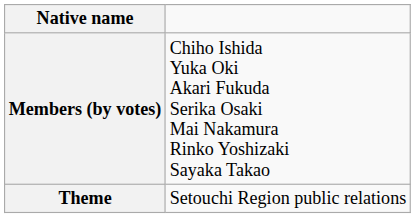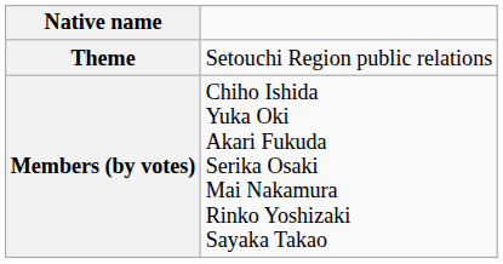 <table class="wikitable">
 <tr>
 <th>Native name</th>
 <td></td>
 </tr>
 <tr>
+<th>Theme</th>
+<td>Setouchi Region public relations</td>
+</tr>
+<tr>
 <th>Members (by votes)</th>
 <td>Chiho Ishida<br>Yuka Oki<br>Akari Fukuda<br>Serika Osaki<br>Mai Nakamura<br>Rinko Yoshizaki<br>Sayaka Takao</td>
 </tr>
-<tr>
-<th>Theme</th>
-<td>Setouchi Region public relations</td>
-</tr>
 </table>
